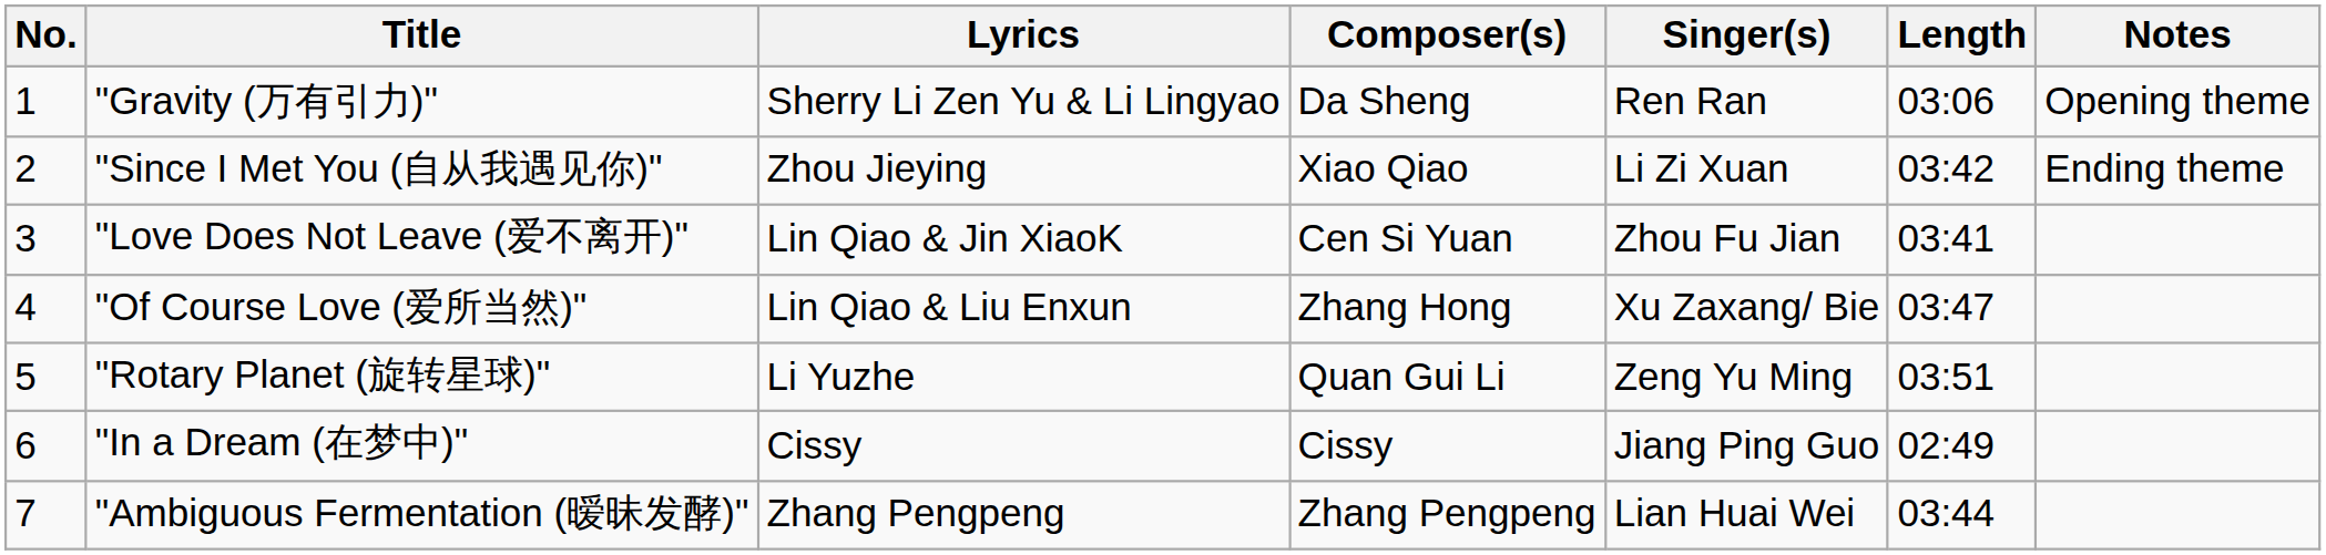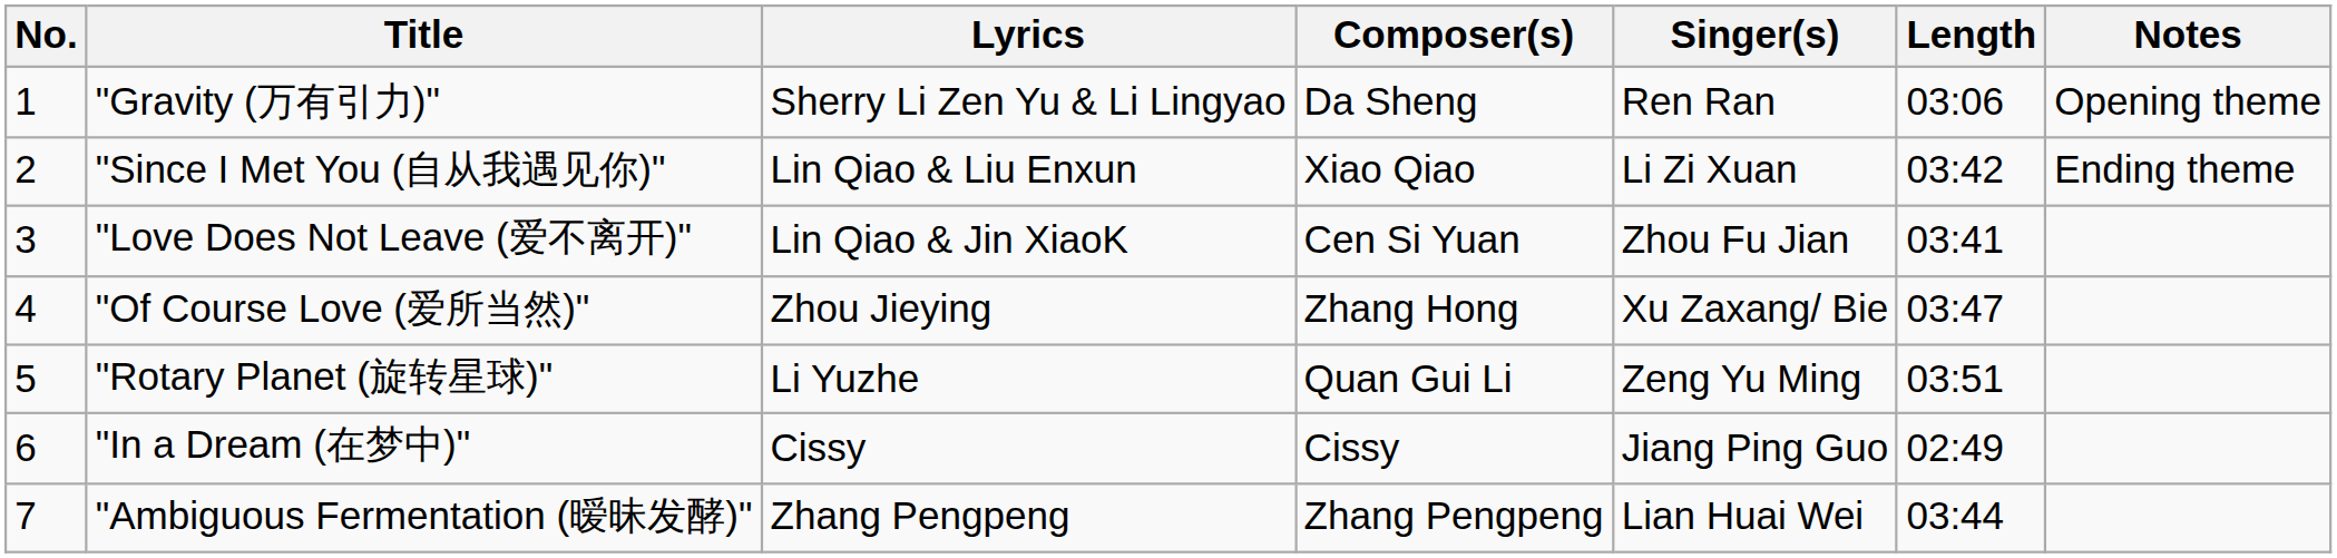 <table class="wikitable sortable">
 <tr>
 <th>No.</th>
 <th>Title</th>
 <th>Lyrics</th>
 <th>Composer(s)</th>
 <th>Singer(s)</th>
 <th>Length</th>
 <th>Notes</th>
 </tr>
 <tr>
 <td>1</td>
 <td>"Gravity (万有引力)"</td>
 <td>Sherry Li Zen Yu & Li Lingyao</td>
 <td>Da Sheng</td>
 <td>Ren Ran</td>
 <td>03:06</td>
 <td>Opening theme</td>
 </tr>
 <tr>
 <td>2</td>
 <td>"Since I Met You (自从我遇见你)"</td>
-<td>Zhou Jieying</td>
+<td>Lin Qiao & Liu Enxun</td>
 <td>Xiao Qiao</td>
 <td>Li Zi Xuan</td>
 <td>03:42</td>
 <td>Ending theme</td>
 </tr>
 <tr>
 <td>3</td>
 <td>"Love Does Not Leave (爱不离开)"</td>
 <td>Lin Qiao & Jin XiaoK</td>
 <td>Cen Si Yuan</td>
 <td>Zhou Fu Jian</td>
 <td>03:41</td>
 <td></td>
 </tr>
 <tr>
 <td>4</td>
 <td>"Of Course Love (爱所当然)"</td>
-<td>Lin Qiao & Liu Enxun</td>
+<td>Zhou Jieying</td>
 <td>Zhang Hong</td>
 <td>Xu Zaxang/ Bie</td>
 <td>03:47</td>
 <td></td>
 </tr>
 <tr>
 <td>5</td>
 <td>"Rotary Planet (旋转星球)"</td>
 <td>Li Yuzhe</td>
 <td>Quan Gui Li</td>
 <td>Zeng Yu Ming</td>
 <td>03:51</td>
 <td></td>
 </tr>
 <tr>
 <td>6</td>
 <td>"In a Dream (在梦中)"</td>
 <td>Cissy</td>
 <td>Cissy</td>
 <td>Jiang Ping Guo</td>
 <td>02:49</td>
 <td></td>
 </tr>
 <tr>
 <td>7</td>
 <td>"Ambiguous Fermentation (暧昧发酵)"</td>
 <td>Zhang Pengpeng</td>
 <td>Zhang Pengpeng</td>
 <td>Lian Huai Wei</td>
 <td>03:44</td>
 <td></td>
 </tr>
 </table>
